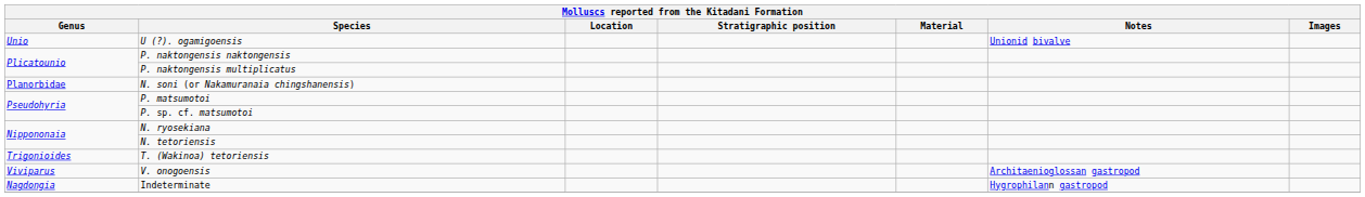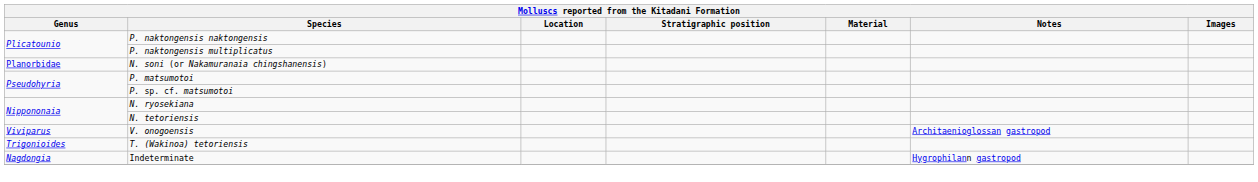 <table class="wikitable" align="center" width="100%">
 <tr>
 <th colspan="7" align="center"><strong><a href='#'>Molluscs</a> reported from the Kitadani Formation</strong></th>
 </tr>
 <tr>
 <th>Genus</th>
 <th>Species</th>
 <th>Location</th>
 <th>Stratigraphic position</th>
 <th>Material</th>
 <th>Notes</th>
 <th>Images</th>
-</tr>
-<tr>
-<td><em><a href='#'>Unio</a></em></td>
-<td><em>U (?). ogamigoensis</em></td>
-<td></td>
-<td></td>
-<td></td>
-<td><a href='#'>Unionid</a> <a href='#'>bivalve</a></td>
-<td></td>
 </tr>
 <tr>
 <td rowspan="2"><em><a href='#'>Plicatounio</a></em></td>
 <td><em>P. naktongensis naktongensis</em></td>
 <td></td>
 <td></td>
 <td></td>
 <td></td>
 <td></td>
 </tr>
 <tr>
 <td><em>P. naktongensis multiplicatus</em></td>
 <td></td>
 <td></td>
 <td></td>
 <td></td>
 <td></td>
 </tr>
 <tr>
 <td><a href='#'>Planorbidae</a></td>
 <td><em>N. soni</em> (or <em>Nakamuranaia chingshanensis</em>)</td>
 <td></td>
 <td></td>
 <td></td>
 <td></td>
 <td></td>
 </tr>
 <tr>
 <td rowspan="2"><em><a href='#'>Pseudohyria</a></em></td>
 <td><em>P. matsumotoi</em></td>
 <td></td>
 <td></td>
 <td></td>
 <td></td>
 <td></td>
 </tr>
 <tr>
 <td><em>P.</em> sp. cf. <em>matsumotoi</em></td>
 <td></td>
 <td></td>
 <td></td>
 <td></td>
 <td></td>
 </tr>
 <tr>
 <td rowspan="2"><em><a href='#'>Nippononaia</a></em></td>
 <td><em>N. ryosekiana</em></td>
 <td></td>
 <td></td>
 <td></td>
 <td></td>
 <td></td>
 </tr>
 <tr>
 <td><em>N. tetoriensis</em></td>
 <td></td>
 <td></td>
 <td></td>
 <td></td>
 <td></td>
 </tr>
 <tr>
+<td><em><a href='#'>Viviparus</a></em></td>
+<td><em>V. onogoensis</em></td>
+<td></td>
+<td></td>
+<td></td>
+<td><a href='#'>Architaenioglossan</a> <a href='#'>gastropod</a></td>
+<td></td>
+</tr>
+<tr>
 <td><em><a href='#'>Trigonioides</a></em></td>
 <td><em>T. (Wakinoa) tetoriensis</em></td>
 <td></td>
 <td></td>
 <td></td>
 <td></td>
-<td></td>
-</tr>
-<tr>
-<td><em><a href='#'>Viviparus</a></em></td>
-<td><em>V. onogoensis</em></td>
-<td></td>
-<td></td>
-<td></td>
-<td><a href='#'>Architaenioglossan</a> <a href='#'>gastropod</a></td>
 <td></td>
 </tr>
 <tr>
 <td><em><a href='#'>Nagdongia</a></em></td>
 <td>Indeterminate</td>
 <td></td>
 <td></td>
 <td></td>
 <td><a href='#'>Hygrophilan</a>n <a href='#'>gastropod</a></td>
 <td></td>
 </tr>
 <tr>
 </tr>
 </table>
